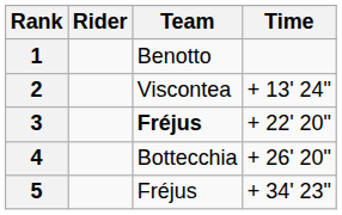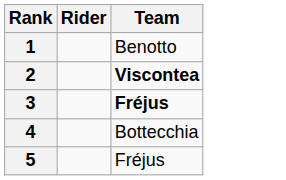 <table class="wikitable">
 <tr>
 <th scope="col">Rank</th>
 <th scope="col">Rider</th>
 <th scope="col">Team</th>
-<th scope="col">Time</th>
 </tr>
 <tr>
 <th scope=“row”>1</th>
 <td> </td>
 <td>Benotto</td>
-<td align="right"></td>
 </tr>
 <tr>
 <th scope=“row”>2</th>
 <td></td>
-<td>Viscontea</td>
-<td align="right">+ 13' 24"</td>
+<td><strong>Viscontea</strong></td>
 </tr>
 <tr>
 <th scope=“row”>3</th>
 <td></td>
 <td><strong>Fréjus</strong></td>
-<td align="right">+ 22' 20"</td>
 </tr>
 <tr>
 <th scope=“row”>4</th>
 <td></td>
 <td>Bottecchia</td>
-<td align="right">+ 26' 20"</td>
 </tr>
 <tr>
 <th scope=“row”>5</th>
 <td></td>
 <td>Fréjus</td>
-<td align="right">+ 34' 23"</td>
 </tr>
 </table>
